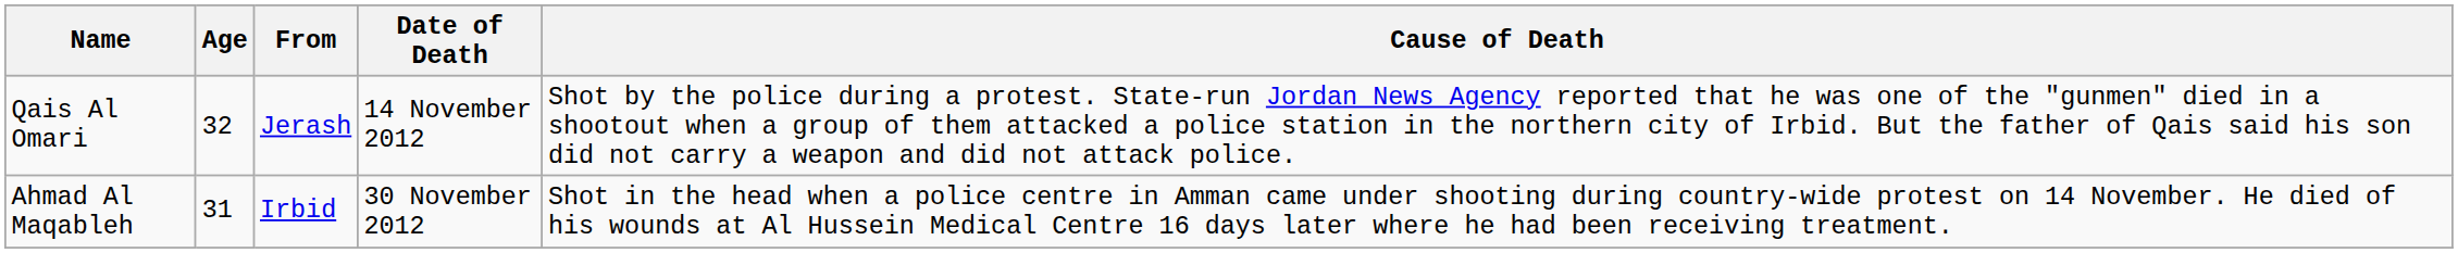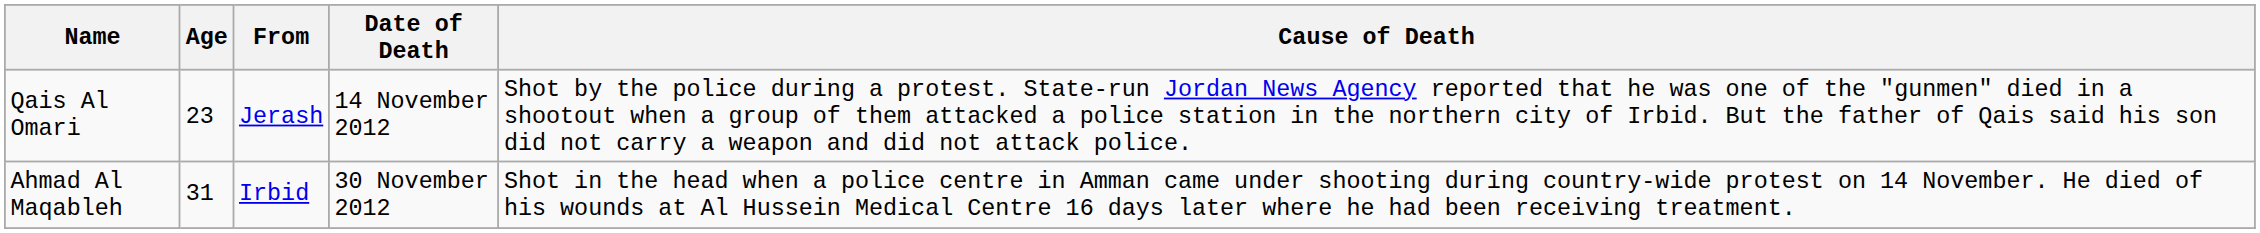 <table class="wikitable sortable">
 <tr>
 <th>Name</th>
 <th>Age</th>
 <th>From</th>
 <th>Date of Death</th>
 <th>Cause of Death</th>
 </tr>
 <tr>
 <td>Qais Al Omari</td>
-<td>32</td>
+<td>23</td>
 <td><a href='#'>Jerash</a></td>
 <td>14 November 2012</td>
 <td>Shot by the police during a protest. State-run <a href='#'>Jordan News Agency</a> reported that he was one of the "gunmen" died in a shootout when a group of them attacked a police station in the northern city of Irbid. But the father of Qais said his son did not carry a weapon and did not attack police.</td>
 </tr>
 <tr>
 <td>Ahmad Al Maqableh</td>
 <td>31</td>
 <td><a href='#'>Irbid</a></td>
 <td>30 November 2012</td>
 <td>Shot in the head when a police centre in Amman came under shooting during country-wide protest on 14 November. He died of his wounds at Al Hussein Medical Centre 16 days later where he had been receiving treatment.</td>
 </tr>
 </table>
